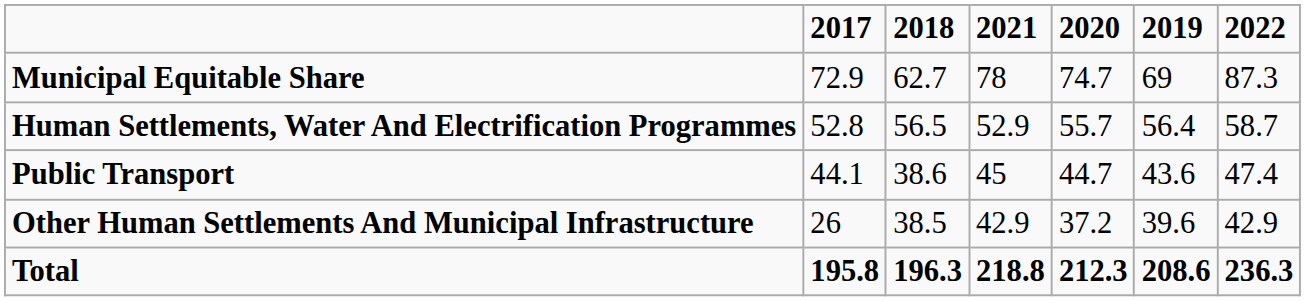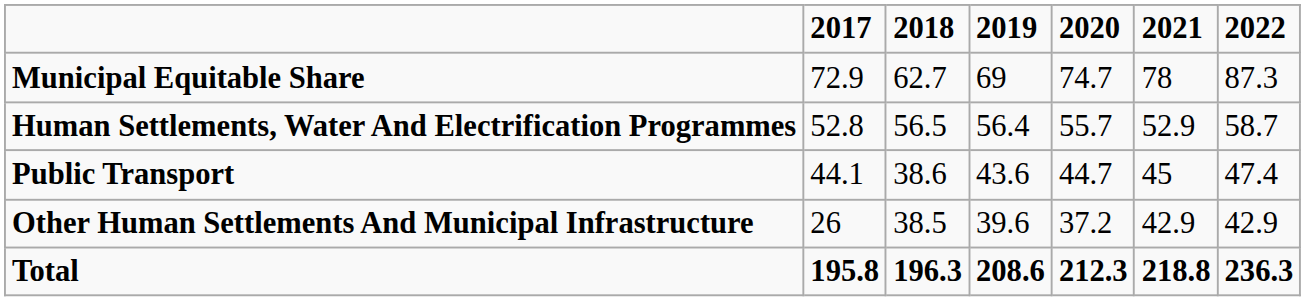 <table class="wikitable">
 <tr>
 <td></td>
 <td><strong>2017</strong></td>
 <td><strong>2018</strong></td>
+<td><strong>2019</strong></td>
+<td><strong>2020</strong></td>
 <td><strong>2021</strong></td>
-<td><strong>2020</strong></td>
-<td><strong>2019</strong></td>
 <td><strong>2022</strong></td>
 </tr>
 <tr>
 <td><strong>Municipal Equitable Share</strong></td>
 <td>72.9</td>
 <td>62.7</td>
+<td>69</td>
+<td>74.7</td>
 <td>78</td>
-<td>74.7</td>
-<td>69</td>
 <td>87.3</td>
 </tr>
 <tr>
 <td><strong>Human Settlements, Water And Electrification Programmes</strong></td>
 <td>52.8</td>
 <td>56.5</td>
+<td>56.4</td>
+<td>55.7</td>
 <td>52.9</td>
-<td>55.7</td>
-<td>56.4</td>
 <td>58.7</td>
 </tr>
 <tr>
 <td><strong>Public Transport</strong></td>
 <td>44.1</td>
 <td>38.6</td>
+<td>43.6</td>
+<td>44.7</td>
 <td>45</td>
-<td>44.7</td>
-<td>43.6</td>
 <td>47.4</td>
 </tr>
 <tr>
 <td><strong>Other Human Settlements And Municipal Infrastructure</strong></td>
 <td>26</td>
 <td>38.5</td>
+<td>39.6</td>
+<td>37.2</td>
 <td>42.9</td>
-<td>37.2</td>
-<td>39.6</td>
 <td>42.9</td>
 </tr>
 <tr>
 <td><strong>Total</strong></td>
 <td><strong>195.8</strong></td>
 <td><strong>196.3</strong></td>
+<td><strong>208.6</strong></td>
+<td><strong>212.3</strong></td>
 <td><strong>218.8</strong></td>
-<td><strong>212.3</strong></td>
-<td><strong>208.6</strong></td>
 <td><strong>236.3</strong></td>
 </tr>
 </table>
